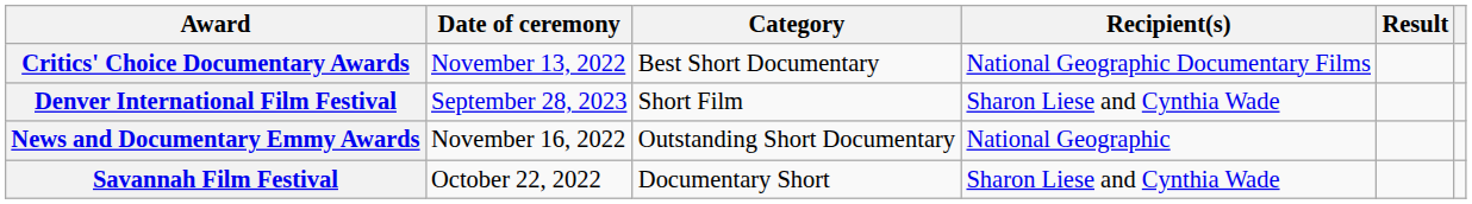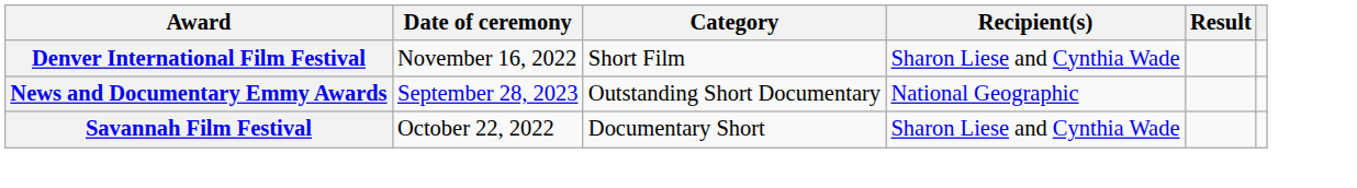 <table class="wikitable sortable plainrowheaders">
 <tr>
 <th scope="col">Award</th>
 <th scope="col">Date of ceremony</th>
 <th scope="col">Category</th>
 <th scope="col">Recipient(s)</th>
 <th scope="col">Result</th>
 <th scope="col" class="unsortable"></th>
 </tr>
 <tr>
-<th scope="row"><a href='#'>Critics' Choice Documentary Awards</a></th>
-<td><a href='#'>November 13, 2022</a></td>
-<td>Best Short Documentary</td>
-<td><a href='#'>National Geographic Documentary Films</a></td>
-<td></td>
-<td style="text-align:center"></td>
-</tr>
-<tr>
 <th scope="row"><a href='#'>Denver International Film Festival</a></th>
-<td><a href='#'>September 28, 2023</a></td>
+<td>November 16, 2022</td>
 <td>Short Film</td>
 <td><a href='#'>Sharon Liese</a> and <a href='#'>Cynthia Wade</a></td>
 <td></td>
 <td style="text-align:center"></td>
 </tr>
 <tr>
 <th scope="row"><a href='#'>News and Documentary Emmy Awards</a></th>
-<td>November 16, 2022</td>
+<td><a href='#'>September 28, 2023</a></td>
 <td>Outstanding Short Documentary</td>
 <td><a href='#'>National Geographic</a></td>
 <td></td>
 <td style="text-align:center"></td>
 </tr>
 <tr>
 <th scope="row"><a href='#'>Savannah Film Festival</a></th>
 <td>October 22, 2022</td>
 <td>Documentary Short</td>
 <td rowspan="2"><a href='#'>Sharon Liese</a> and <a href='#'>Cynthia Wade</a></td>
 <td></td>
 <td style="text-align:center"></td>
 </tr>
 </table>
